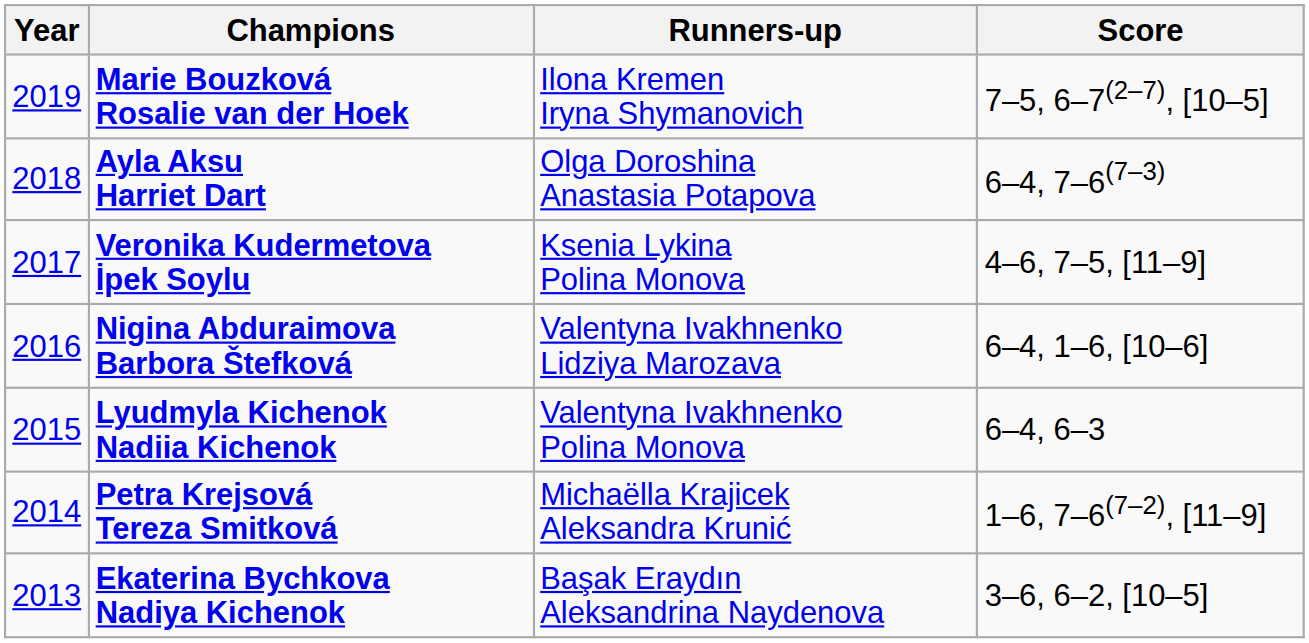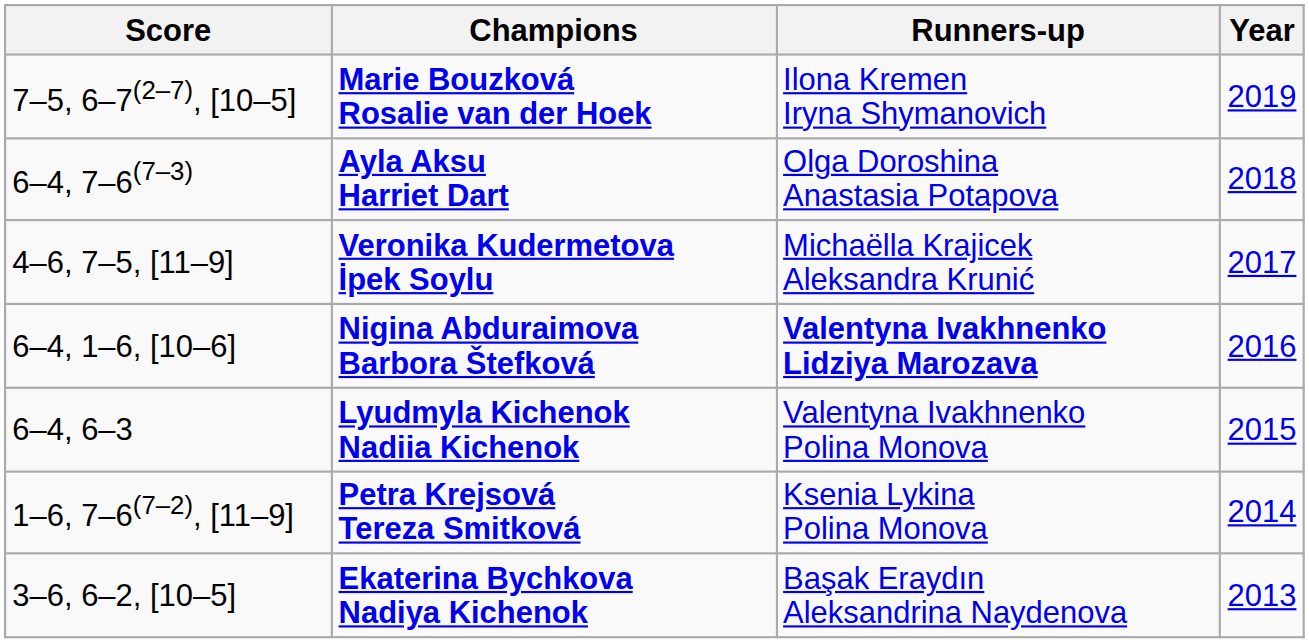 <table class="wikitable" style="font-size:90%">
 <tr>
-<th>Year</th>
+<th width="145">Score</th>
 <th width="200">Champions</th>
 <th width="200">Runners-up</th>
-<th width="145">Score</th>
+<th>Year</th>
 </tr>
 <tr>
-<td><a href='#'>2019</a></td>
+<td>7–5, 6–7<sup>(2–7)</sup>, [10–5]</td>
 <td> <strong><a href='#'>Marie Bouzková</a></strong> <br>  <strong><a href='#'>Rosalie van der Hoek</a></strong></td>
 <td> <a href='#'>Ilona Kremen</a> <br>  <a href='#'>Iryna Shymanovich</a></td>
-<td>7–5, 6–7<sup>(2–7)</sup>, [10–5]</td>
+<td><a href='#'>2019</a></td>
 </tr>
 <tr>
-<td><a href='#'>2018</a></td>
+<td>6–4, 7–6<sup>(7–3)</sup></td>
 <td> <strong><a href='#'>Ayla Aksu</a></strong> <br>  <strong><a href='#'>Harriet Dart</a></strong></td>
 <td> <a href='#'>Olga Doroshina</a> <br>  <a href='#'>Anastasia Potapova</a></td>
-<td>6–4, 7–6<sup>(7–3)</sup></td>
+<td><a href='#'>2018</a></td>
 </tr>
 <tr>
+<td>4–6, 7–5, [11–9]</td>
+<td> <strong><a href='#'>Veronika Kudermetova</a></strong> <br>  <strong><a href='#'>İpek Soylu</a></strong></td>
+<td> <a href='#'>Michaëlla Krajicek</a> <br>  <a href='#'>Aleksandra Krunić</a></td>
 <td><a href='#'>2017</a></td>
-<td> <strong><a href='#'>Veronika Kudermetova</a></strong> <br>  <strong><a href='#'>İpek Soylu</a></strong></td>
-<td> <a href='#'>Ksenia Lykina</a> <br>  <a href='#'>Polina Monova</a></td>
-<td>4–6, 7–5, [11–9]</td>
 </tr>
 <tr>
+<td>6–4, 1–6, [10–6]</td>
+<td> <strong><a href='#'>Nigina Abduraimova</a></strong> <br>  <strong><a href='#'>Barbora Štefková</a></strong></td>
+<td><strong> <a href='#'>Valentyna Ivakhnenko</a> <br>  <a href='#'>Lidziya Marozava</a></strong></td>
 <td><a href='#'>2016</a></td>
-<td> <strong><a href='#'>Nigina Abduraimova</a></strong> <br>  <strong><a href='#'>Barbora Štefková</a></strong></td>
-<td> <a href='#'>Valentyna Ivakhnenko</a> <br>  <a href='#'>Lidziya Marozava</a></td>
-<td>6–4, 1–6, [10–6]</td>
 </tr>
 <tr>
-<td><a href='#'>2015</a></td>
+<td>6–4, 6–3</td>
 <td> <strong><a href='#'>Lyudmyla Kichenok</a></strong> <br>  <strong><a href='#'>Nadiia Kichenok</a></strong></td>
 <td> <a href='#'>Valentyna Ivakhnenko</a> <br>  <a href='#'>Polina Monova</a></td>
-<td>6–4, 6–3</td>
+<td><a href='#'>2015</a></td>
 </tr>
 <tr>
+<td>1–6, 7–6<sup>(7–2)</sup>, [11–9]</td>
+<td> <strong><a href='#'>Petra Krejsová</a></strong> <br>  <strong><a href='#'>Tereza Smitková</a></strong></td>
+<td> <a href='#'>Ksenia Lykina</a> <br>  <a href='#'>Polina Monova</a></td>
 <td><a href='#'>2014</a></td>
-<td> <strong><a href='#'>Petra Krejsová</a></strong> <br>  <strong><a href='#'>Tereza Smitková</a></strong></td>
-<td> <a href='#'>Michaëlla Krajicek</a> <br>  <a href='#'>Aleksandra Krunić</a></td>
-<td>1–6, 7–6<sup>(7–2)</sup>, [11–9]</td>
 </tr>
 <tr>
-<td><a href='#'>2013</a></td>
+<td>3–6, 6–2, [10–5]</td>
 <td> <strong><a href='#'>Ekaterina Bychkova</a></strong> <br>  <strong><a href='#'>Nadiya Kichenok</a></strong></td>
 <td> <a href='#'>Başak Eraydın</a> <br>  <a href='#'>Aleksandrina Naydenova</a></td>
-<td>3–6, 6–2, [10–5]</td>
+<td><a href='#'>2013</a></td>
 </tr>
 </table>
